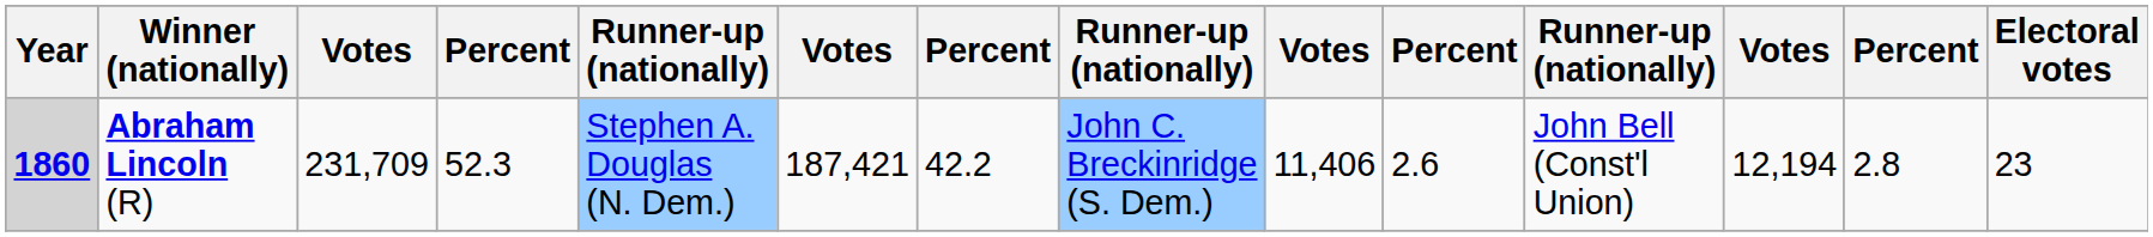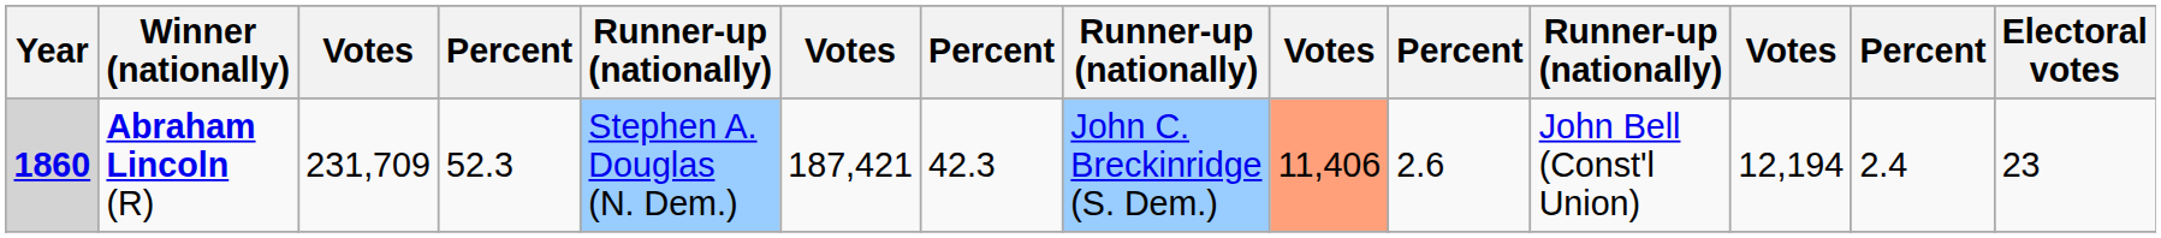 <table class="wikitable sortable">
 <tr>
 <th data-sort-type="number">Year</th>
 <th>Winner (nationally)</th>
 <th data-sort-type="number">Votes</th>
 <th data-sort-type="number">Percent</th>
 <th>Runner-up (nationally)</th>
 <th data-sort-type="number">Votes</th>
 <th data-sort-type="number">Percent</th>
 <th>Runner-up (nationally)</th>
 <th data-sort-type="number">Votes</th>
 <th data-sort-type="number">Percent</th>
 <th>Runner-up (nationally)</th>
 <th data-sort-type="number">Votes</th>
 <th data-sort-type="number">Percent</th>
 <th data-sort-type="number">Electoral<br>votes</th>
 </tr>
 <tr>
 <td style="background: lightgrey;"><strong><a href='#'>1860</a></strong></td>
 <td><strong><a href='#'>Abraham Lincoln</a></strong> <br>(R)</td>
 <td>231,709</td>
 <td>52.3</td>
 <td style="background:#9cf;"><a href='#'>Stephen A. Douglas</a> <br>(N. Dem.)</td>
 <td>187,421</td>
-<td>42.2</td>
+<td>42.3</td>
 <td style="background:#9cf;"><a href='#'>John C. Breckinridge</a> <br>(S. Dem.)</td>
-<td>11,406</td>
+<td style="background: lightsalmon;">11,406</td>
 <td>2.6</td>
 <td><a href='#'>John Bell</a> <br>(Const'l Union)</td>
 <td>12,194</td>
-<td>2.8</td>
+<td>2.4</td>
 <td>23</td>
 </tr>
 </table>
